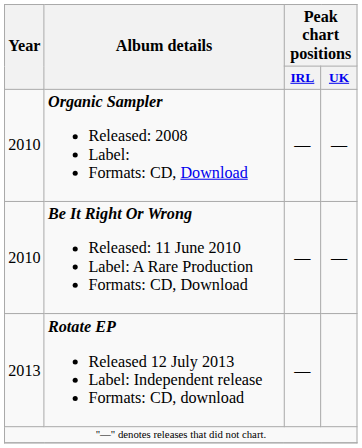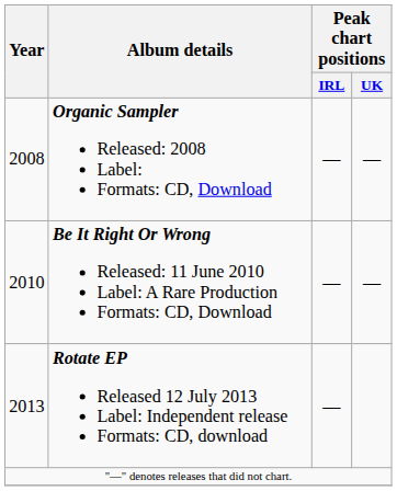 <table class="wikitable" style="text-align: center; ">
 <tr>
 <th rowspan="2">Year</th>
 <th rowspan="2" width="230">Album details</th>
 <th colspan="10">Peak chart positions</th>
 </tr>
 <tr style="font-size: smaller; ">
 <th width="30"><a href='#'>IRL</a><br></th>
 <th width="30"><a href='#'>UK</a><br></th>
 </tr>
 <tr>
-<td>2010</td>
+<td>2008</td>
 <td align="left"><strong><em>Organic Sampler</em></strong><br><ul><li>Released: 2008</li><li>Label:</li><li>Formats: CD, <a href='#'>Download</a></li></ul></td>
 <td>—</td>
 <td>—</td>
 </tr>
 <tr>
 <td>2010</td>
 <td align="left"><strong><em>Be It Right Or Wrong</em></strong><br><ul><li>Released: 11 June 2010</li><li>Label: A Rare Production</li><li>Formats: CD, Download</li></ul></td>
 <td>—</td>
 <td>—</td>
 </tr>
 <tr>
 <td>2013</td>
 <td align="left"><strong><em>Rotate EP</em></strong><br><ul><li>Released 12 July 2013</li><li>Label: Independent release</li><li>Formats: CD, download</li></ul></td>
 <td>—</td>
 </tr>
 <tr>
 <td align="center" colspan="4" style="font-size: 8pt">"—" denotes releases that did not chart.</td>
 </tr>
 <tr>
 </tr>
 </table>
